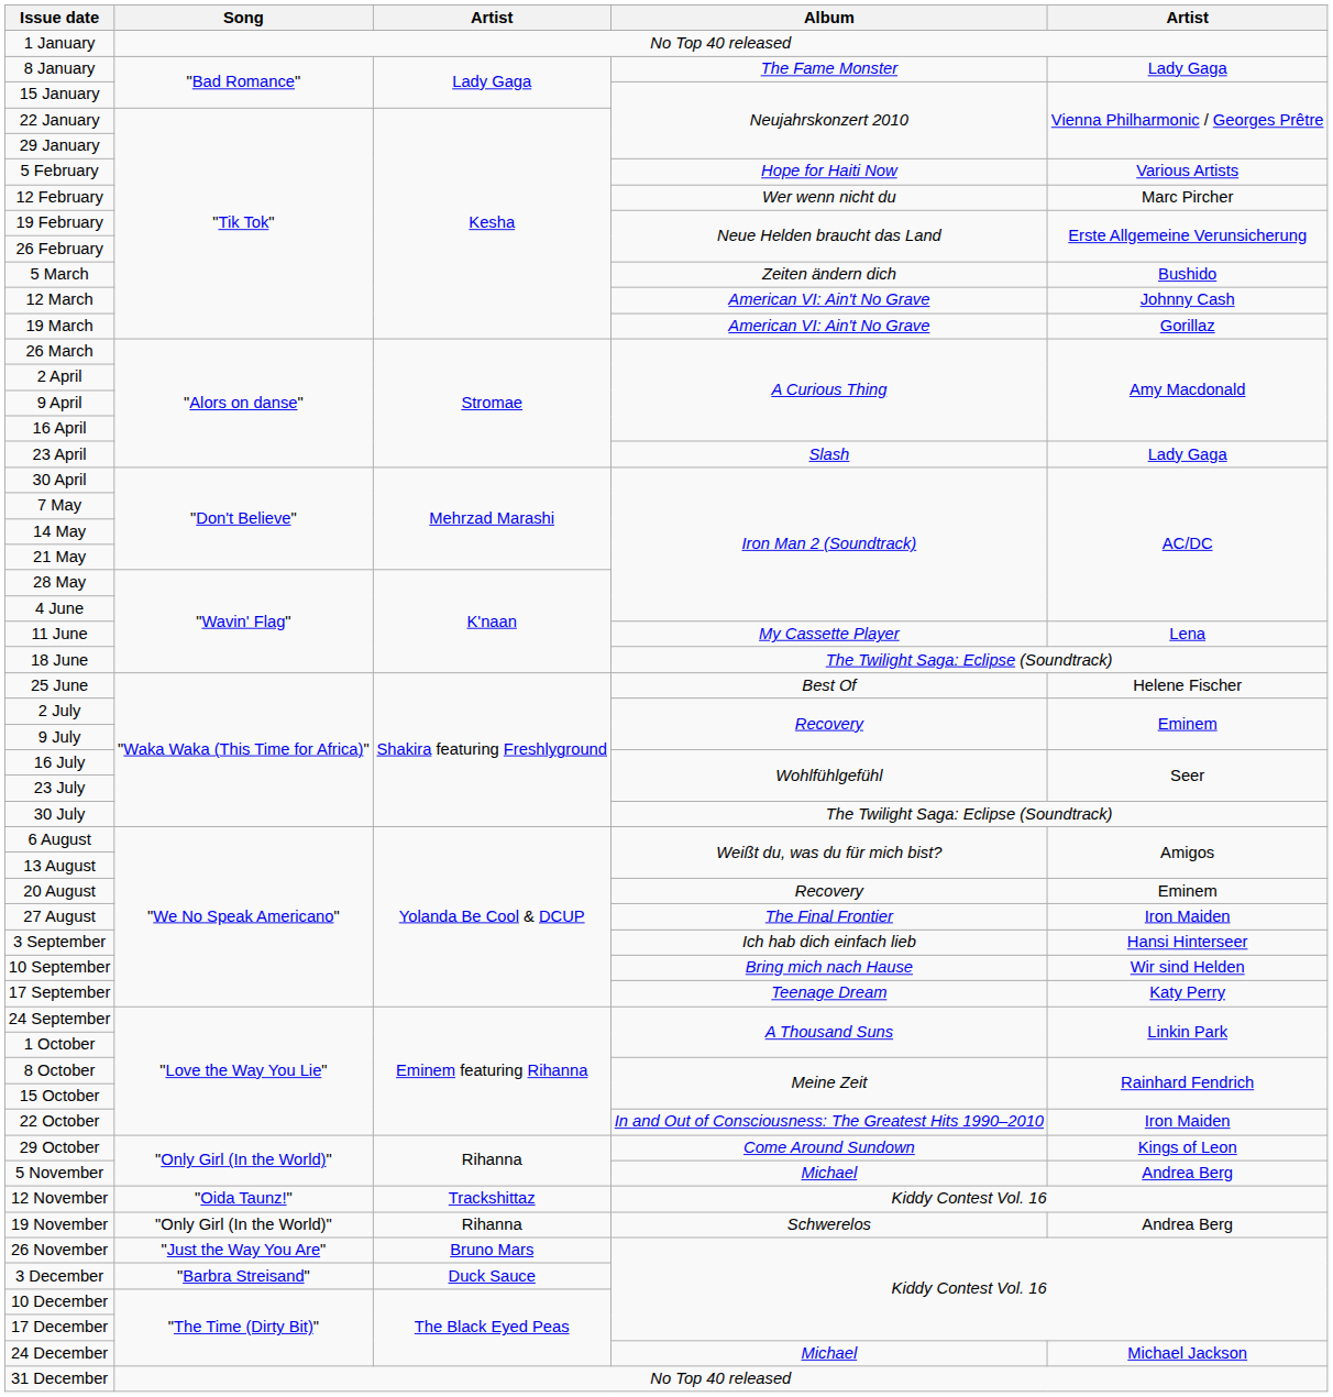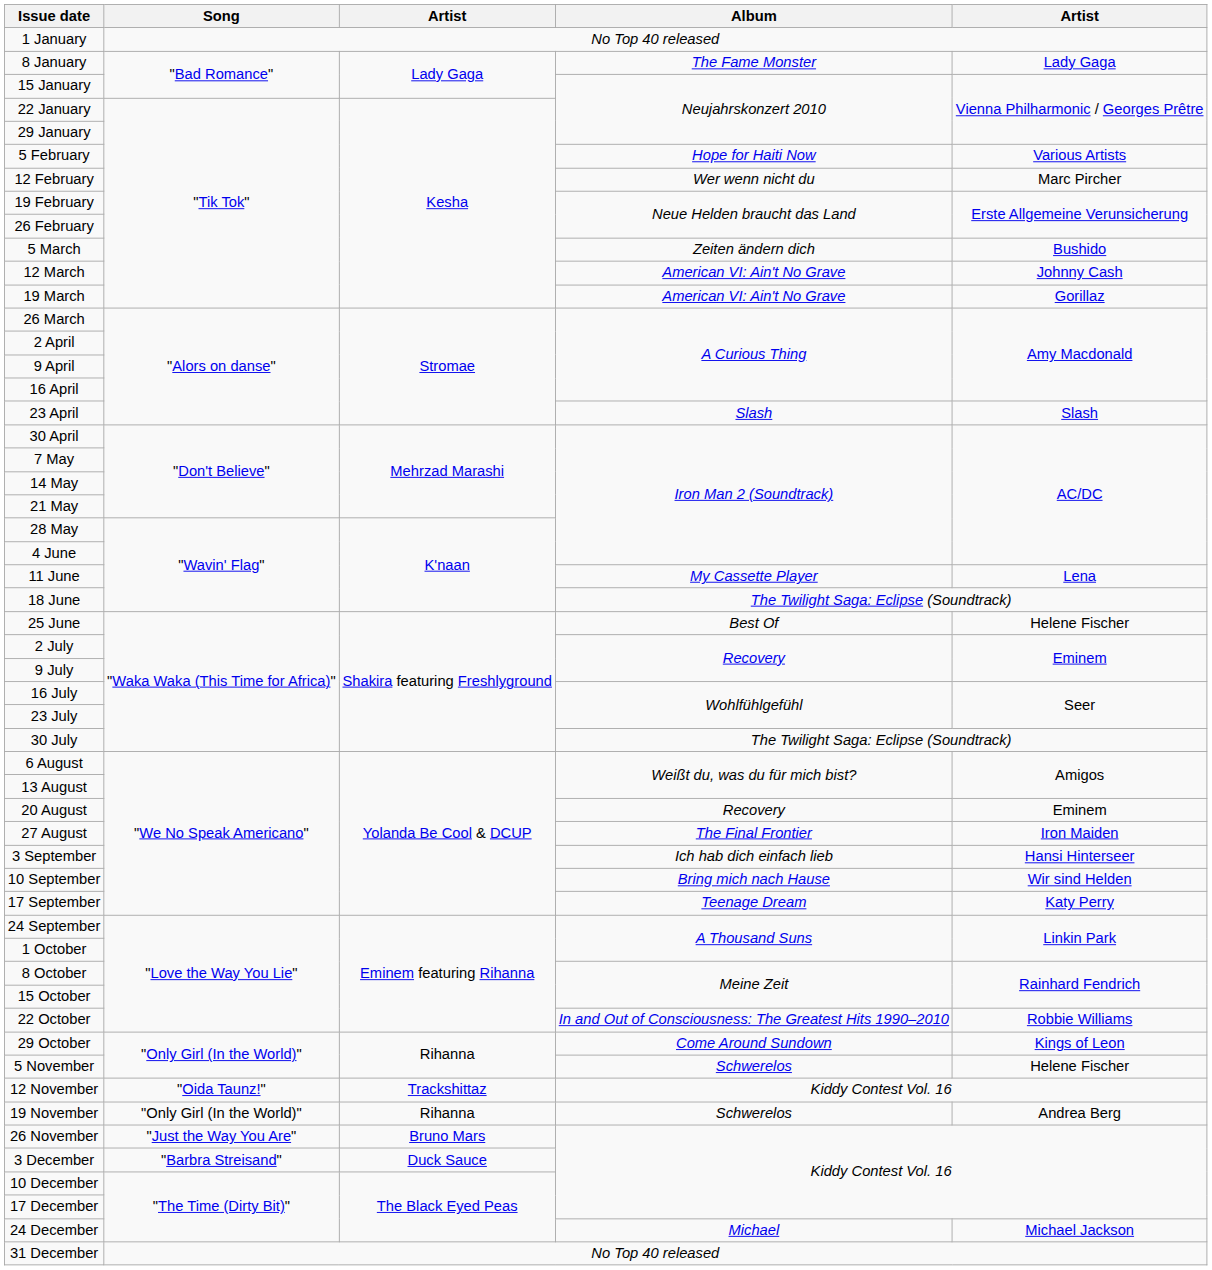 <table class="wikitable plainrowheaders" style="text-align:center">
 <tr>
 <th>Issue date</th>
 <th>Song</th>
 <th>Artist</th>
 <th>Album</th>
 <th>Artist</th>
 </tr>
 <tr>
 <td scope="row">1 January</td>
 <td align="center" colspan="4"><em>No Top 40 released</em></td>
 </tr>
 <tr>
 <td>8 January</td>
 <td rowspan="2">"<a href='#'>Bad Romance</a>"</td>
 <td rowspan="2"><a href='#'>Lady Gaga</a></td>
 <td><em><a href='#'>The Fame Monster</a></em></td>
 <td><a href='#'>Lady Gaga</a></td>
 </tr>
 <tr>
 <td>15 January</td>
 <td rowspan="3"><em>Neujahrskonzert 2010</em></td>
 <td rowspan="3"><a href='#'>Vienna Philharmonic</a> / <a href='#'>Georges Prêtre</a></td>
 </tr>
 <tr>
 <td>22 January</td>
 <td rowspan="9">"<a href='#'>Tik Tok</a>"</td>
 <td rowspan="9"><a href='#'>Kesha</a></td>
 </tr>
 <tr>
 <td>29 January</td>
 </tr>
 <tr>
 <td>5 February</td>
 <td><em><a href='#'>Hope for Haiti Now</a></em></td>
 <td><a href='#'>Various Artists</a></td>
 </tr>
 <tr>
 <td>12 February</td>
 <td><em>Wer wenn nicht du</em></td>
 <td>Marc Pircher</td>
 </tr>
 <tr>
 <td>19 February</td>
 <td rowspan="2"><em>Neue Helden braucht das Land</em></td>
 <td rowspan="2"><a href='#'>Erste Allgemeine Verunsicherung</a></td>
 </tr>
 <tr>
 <td>26 February</td>
 </tr>
 <tr>
 <td>5 March</td>
 <td><em>Zeiten ändern dich</em></td>
 <td><a href='#'>Bushido</a></td>
 </tr>
 <tr>
 <td>12 March</td>
 <td><em><a href='#'>American VI: Ain't No Grave</a></em></td>
 <td><a href='#'>Johnny Cash</a></td>
 </tr>
 <tr>
 <td>19 March</td>
 <td><em><a href='#'>American VI: Ain't No Grave</a></em></td>
 <td><a href='#'>Gorillaz</a></td>
 </tr>
 <tr>
 <td>26 March</td>
 <td rowspan="5">"<a href='#'>Alors on danse</a>"</td>
 <td rowspan="5"><a href='#'>Stromae</a></td>
 <td rowspan="4"><em><a href='#'>A Curious Thing</a></em></td>
 <td rowspan="4"><a href='#'>Amy Macdonald</a></td>
 </tr>
 <tr>
 <td>2 April</td>
 </tr>
 <tr>
 <td>9 April</td>
 </tr>
 <tr>
 <td>16 April</td>
 </tr>
 <tr>
 <td>23 April</td>
 <td><em><a href='#'>Slash</a></em></td>
-<td><a href='#'>Lady Gaga</a></td>
+<td><a href='#'>Slash</a></td>
 </tr>
 <tr>
 <td>30 April</td>
 <td rowspan="4">"<a href='#'>Don't Believe</a>"</td>
 <td rowspan="4"><a href='#'>Mehrzad Marashi</a></td>
 <td rowspan="6"><em><a href='#'>Iron Man 2 (Soundtrack)</a></em></td>
 <td rowspan="6"><a href='#'>AC/DC</a></td>
 </tr>
 <tr>
 <td>7 May</td>
 </tr>
 <tr>
 <td>14 May</td>
 </tr>
 <tr>
 <td>21 May</td>
 </tr>
 <tr>
 <td>28 May</td>
 <td rowspan="4">"<a href='#'>Wavin' Flag</a>"</td>
 <td rowspan="4"><a href='#'>K'naan</a></td>
 </tr>
 <tr>
 <td>4 June</td>
 </tr>
 <tr>
 <td>11 June</td>
 <td><em><a href='#'>My Cassette Player</a></em></td>
 <td><a href='#'>Lena</a></td>
 </tr>
 <tr>
 <td>18 June</td>
 <td align="center" colspan="2"><em><a href='#'>The Twilight Saga: Eclipse</a> (Soundtrack)</em></td>
 </tr>
 <tr>
 <td>25 June</td>
 <td rowspan="6">"<a href='#'>Waka Waka (This Time for Africa)</a>"</td>
 <td rowspan="6"><a href='#'>Shakira</a> featuring <a href='#'>Freshlyground</a></td>
 <td><em>Best Of</em></td>
 <td>Helene Fischer</td>
 </tr>
 <tr>
 <td>2 July</td>
 <td rowspan="2"><em><a href='#'>Recovery</a></em></td>
 <td rowspan="2"><a href='#'>Eminem</a></td>
 </tr>
 <tr>
 <td>9 July</td>
 </tr>
 <tr>
 <td>16 July</td>
 <td rowspan="2"><em>Wohlfühlgefühl</em></td>
 <td rowspan="2">Seer</td>
 </tr>
 <tr>
 <td>23 July</td>
 </tr>
 <tr>
 <td>30 July</td>
 <td align="center" colspan="2"><em>The Twilight Saga: Eclipse (Soundtrack)</em></td>
 </tr>
 <tr>
 <td>6 August</td>
 <td rowspan="7">"<a href='#'>We No Speak Americano</a>"</td>
 <td rowspan="7"><a href='#'>Yolanda Be Cool</a> & <a href='#'>DCUP</a></td>
 <td rowspan="2"><em>Weißt du, was du für mich bist?</em></td>
 <td rowspan="2">Amigos</td>
 </tr>
 <tr>
 <td>13 August</td>
 </tr>
 <tr>
 <td>20 August</td>
 <td><em>Recovery</em></td>
 <td>Eminem</td>
 </tr>
 <tr>
 <td>27 August</td>
 <td><em><a href='#'>The Final Frontier</a></em></td>
 <td><a href='#'>Iron Maiden</a></td>
 </tr>
 <tr>
 <td>3 September</td>
 <td><em>Ich hab dich einfach lieb</em></td>
 <td><a href='#'>Hansi Hinterseer</a></td>
 </tr>
 <tr>
 <td>10 September</td>
 <td><em><a href='#'>Bring mich nach Hause</a></em></td>
 <td><a href='#'>Wir sind Helden</a></td>
 </tr>
 <tr>
 <td>17 September</td>
 <td><em><a href='#'>Teenage Dream</a></em></td>
 <td><a href='#'>Katy Perry</a></td>
 </tr>
 <tr>
 <td>24 September</td>
 <td rowspan="5">"<a href='#'>Love the Way You Lie</a>"</td>
 <td rowspan="5"><a href='#'>Eminem</a> featuring <a href='#'>Rihanna</a></td>
 <td rowspan="2"><em><a href='#'>A Thousand Suns</a></em></td>
 <td rowspan="2"><a href='#'>Linkin Park</a></td>
 </tr>
 <tr>
 <td>1 October</td>
 </tr>
 <tr>
 <td>8 October</td>
 <td rowspan="2"><em>Meine Zeit</em></td>
 <td rowspan="2"><a href='#'>Rainhard Fendrich</a></td>
 </tr>
 <tr>
 <td>15 October</td>
 </tr>
 <tr>
 <td>22 October</td>
 <td><em><a href='#'>In and Out of Consciousness: The Greatest Hits 1990–2010</a></em></td>
-<td><a href='#'>Iron Maiden</a></td>
+<td><a href='#'>Robbie Williams</a></td>
 </tr>
 <tr>
 <td>29 October</td>
 <td rowspan="2">"<a href='#'>Only Girl (In the World)</a>"</td>
 <td rowspan="2">Rihanna</td>
 <td><em><a href='#'>Come Around Sundown</a></em></td>
 <td><a href='#'>Kings of Leon</a></td>
 </tr>
 <tr>
 <td>5 November</td>
-<td><em><a href='#'>Michael</a></em></td>
-<td><a href='#'>Andrea Berg</a></td>
+<td><em><a href='#'>Schwerelos</a></em></td>
+<td>Helene Fischer</td>
 </tr>
 <tr>
 <td>12 November</td>
 <td>"<a href='#'>Oida Taunz!</a>"</td>
 <td><a href='#'>Trackshittaz</a></td>
 <td align="center" colspan="2"><em>Kiddy Contest Vol. 16</em></td>
 </tr>
 <tr>
 <td>19 November</td>
 <td>"Only Girl (In the World)"</td>
 <td>Rihanna</td>
 <td><em>Schwerelos</em></td>
 <td>Andrea Berg</td>
 </tr>
 <tr>
 <td>26 November</td>
 <td>"<a href='#'>Just the Way You Are</a>"</td>
 <td><a href='#'>Bruno Mars</a></td>
 <td align="center" colspan="2" rowspan="4"><em>Kiddy Contest Vol. 16</em></td>
 </tr>
 <tr>
 <td>3 December</td>
 <td>"<a href='#'>Barbra Streisand</a>"</td>
 <td><a href='#'>Duck Sauce</a></td>
 </tr>
 <tr>
 <td>10 December</td>
 <td rowspan="3">"<a href='#'>The Time (Dirty Bit)</a>"</td>
 <td rowspan="3"><a href='#'>The Black Eyed Peas</a></td>
 </tr>
 <tr>
 <td>17 December</td>
 </tr>
 <tr>
 <td>24 December</td>
 <td><em><a href='#'>Michael</a></em></td>
 <td><a href='#'>Michael Jackson</a></td>
 </tr>
 <tr>
 <td scope="row">31 December</td>
 <td align="center" colspan="4"><em>No Top 40 released</em></td>
 </tr>
 </table>
